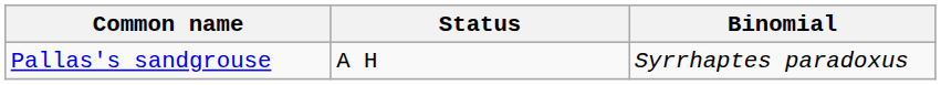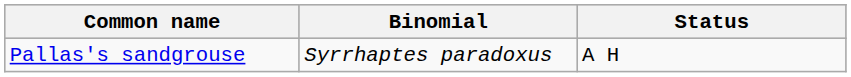 <table width=60% class="wikitable">
 <tr>
 <th width=35%>Common name</th>
+<th width=33%>Binomial</th>
 <th width=32%>Status</th>
-<th width=33%>Binomial</th>
 </tr>
 <tr>
 <td><a href='#'>Pallas's sandgrouse</a></td>
+<td><em>Syrrhaptes paradoxus</em></td>
 <td>A H</td>
-<td><em>Syrrhaptes paradoxus</em></td>
 </tr>
 </table>
